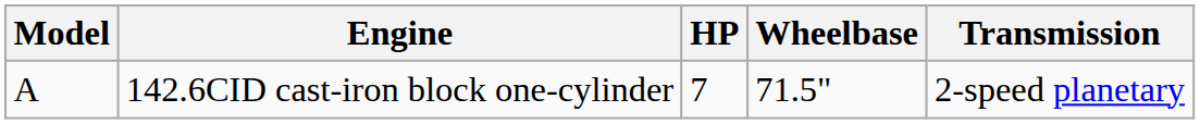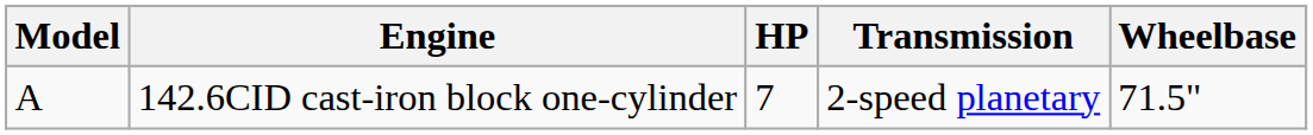 <table class="wikitable">
 <tr>
 <th>Model</th>
 <th>Engine</th>
 <th>HP</th>
+<th>Transmission</th>
 <th>Wheelbase</th>
-<th>Transmission</th>
 </tr>
 <tr>
 <td>A</td>
 <td>142.6CID cast-iron block one-cylinder</td>
 <td>7</td>
+<td>2-speed <a href='#'>planetary</a></td>
 <td>71.5"</td>
-<td>2-speed <a href='#'>planetary</a></td>
 </tr>
 </table>
